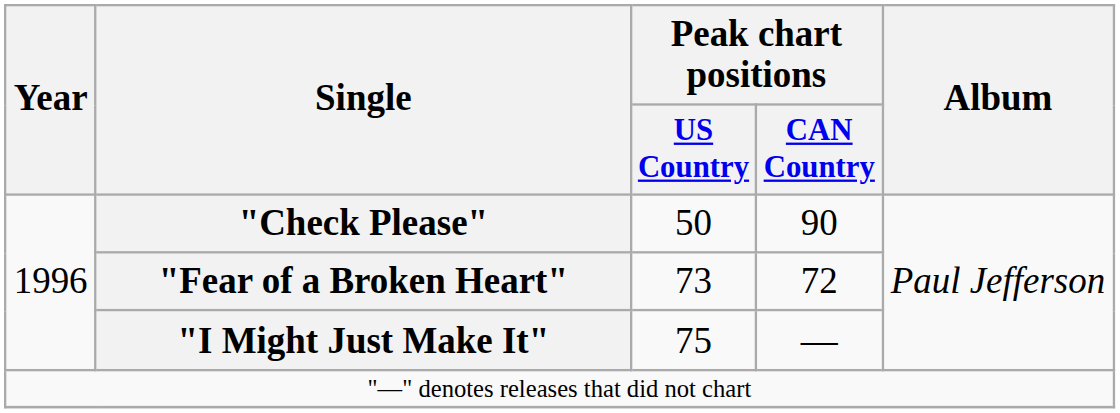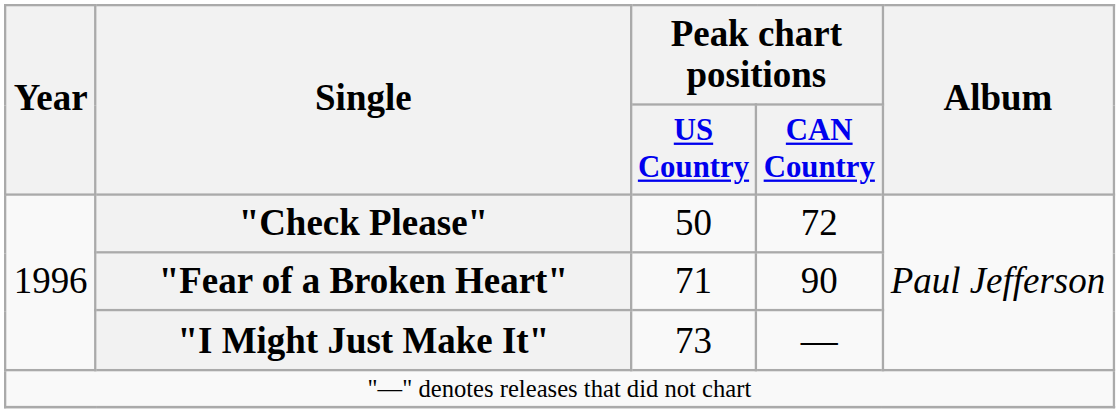 <table class="wikitable plainrowheaders" style="text-align:center;">
 <tr>
 <th rowspan="2">Year</th>
 <th rowspan="2" style="width:14em;">Single</th>
 <th colspan="2">Peak chart<br>positions</th>
 <th rowspan="2">Album</th>
 </tr>
 <tr style="font-size:smaller;">
 <th width="45"><a href='#'>US Country</a></th>
 <th width="45"><a href='#'>CAN Country</a></th>
 </tr>
 <tr>
 <td rowspan="3">1996</td>
 <th scope="row">"Check Please"</th>
 <td>50</td>
-<td>90</td>
+<td>72</td>
 <td align="left" rowspan="3"><em>Paul Jefferson</em></td>
 </tr>
 <tr>
 <th scope="row">"Fear of a Broken Heart"</th>
-<td>73</td>
-<td>72</td>
+<td>71</td>
+<td>90</td>
 </tr>
 <tr>
 <th scope="row">"I Might Just Make It"</th>
-<td>75</td>
+<td>73</td>
 <td>—</td>
 </tr>
 <tr>
 <td colspan="5" style="font-size:8pt">"—" denotes releases that did not chart</td>
 </tr>
 <tr>
 </tr>
 </table>
